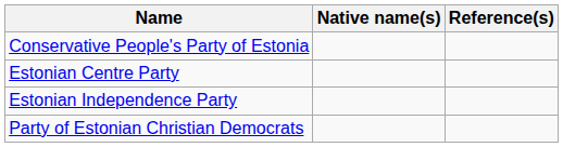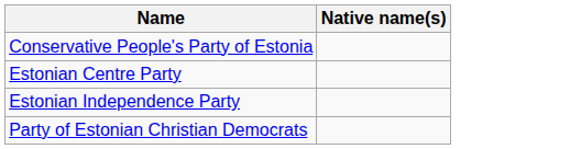 <table class="wikitable">
 <tr>
 <th>Name</th>
 <th>Native name(s)</th>
-<th>Reference(s)</th>
 </tr>
 <tr>
 <td><a href='#'>Conservative People's Party of Estonia</a></td>
-<td></td>
 <td></td>
 </tr>
 <tr>
 <td><a href='#'>Estonian Centre Party</a></td>
 <td></td>
-<td></td>
 </tr>
 <tr>
 <td><a href='#'>Estonian Independence Party</a></td>
-<td></td>
 <td></td>
 </tr>
 <tr>
 <td><a href='#'>Party of Estonian Christian Democrats</a></td>
 <td></td>
-<td></td>
 </tr>
 </table>
